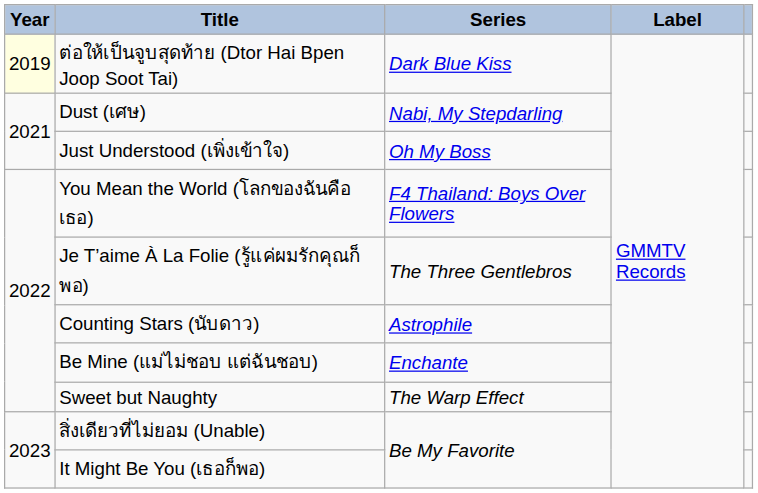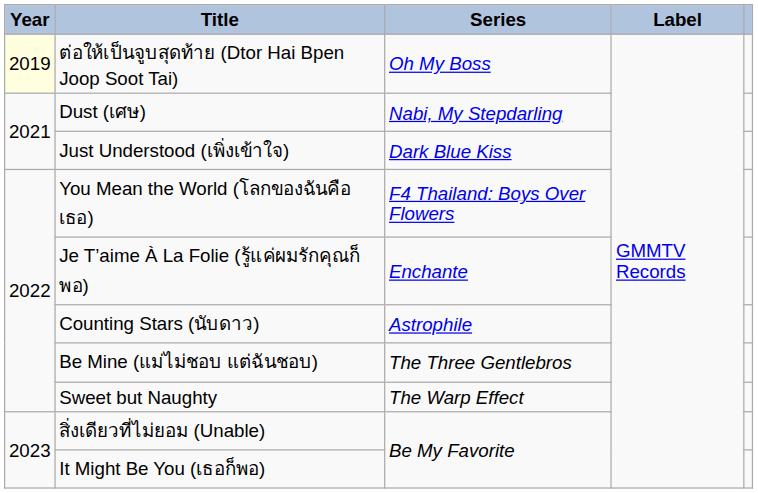 <table class="wikitable" style="font-size: 95%;">
 <tr>
 <th style="background: #B0C4DE;">Year</th>
 <th style="background: #B0C4DE;">Title</th>
 <th style="background: #B0C4DE;">Series</th>
 <th style="background: #B0C4DE;">Label</th>
 <th style="background: #B0C4DE;"  class="unsortable"></th>
 </tr>
 <tr>
 <td style="background: lightyellow;">2019</td>
 <td>ต่อให้เป็นจูบสุดท้าย (Dtor Hai Bpen Joop Soot Tai)</td>
-<td><em><a href='#'>Dark Blue Kiss</a></em></td>
+<td><em><a href='#'>Oh My Boss</a></em></td>
 <td rowspan="10"><a href='#'>GMMTV Records</a></td>
 <td style="text-align:center;"></td>
 </tr>
 <tr>
 <td rowspan = "2">2021</td>
 <td>Dust (เศษ)</td>
 <td><em><a href='#'>Nabi, My Stepdarling</a></em></td>
 <td style="text-align:center;"></td>
 </tr>
 <tr>
 <td>Just Understood (เพิ่งเข้าใจ)</td>
-<td><em><a href='#'>Oh My Boss</a></em></td>
+<td><em><a href='#'>Dark Blue Kiss</a></em></td>
 <td style="text-align:center;"></td>
 </tr>
 <tr>
 <td rowspan = "5">2022</td>
 <td>You Mean the World (โลกของฉันคือเธอ)</td>
 <td><em><a href='#'>F4 Thailand: Boys Over Flowers</a></em></td>
 <td style="text-align:center;"></td>
 </tr>
 <tr>
 <td>Je T’aime À La Folie (รู้แค่ผมรักคุณก็พอ)</td>
-<td><em>The Three Gentlebros</em></td>
+<td><em><a href='#'>Enchante</a></em></td>
 <td style="text-align:center;"></td>
 </tr>
 <tr>
 <td>Counting Stars (นับดาว)</td>
 <td><em><a href='#'>Astrophile</a></em></td>
 <td style="text-align:center;"></td>
 </tr>
 <tr>
 <td>Be Mine (แม่ไม่ชอบ แต่ฉันชอบ)</td>
-<td><em><a href='#'>Enchante</a></em></td>
+<td><em>The Three Gentlebros</em></td>
 <td style="text-align:center;"></td>
 </tr>
 <tr>
 <td>Sweet but Naughty</td>
 <td><em>The Warp Effect</em></td>
 <td style="text-align:center;"></td>
 </tr>
 <tr>
 <td rowspan = "2">2023</td>
 <td>สิ่งเดียวที่ไม่ยอม (Unable)</td>
 <td rowspan = "2"><em>Be My Favorite</em></td>
 <td style="text-align:center;"></td>
 </tr>
 <tr>
 <td>It Might Be You (เธอก็พอ) <br></td>
 <td style="text-align:center;"></td>
 </tr>
 </table>
